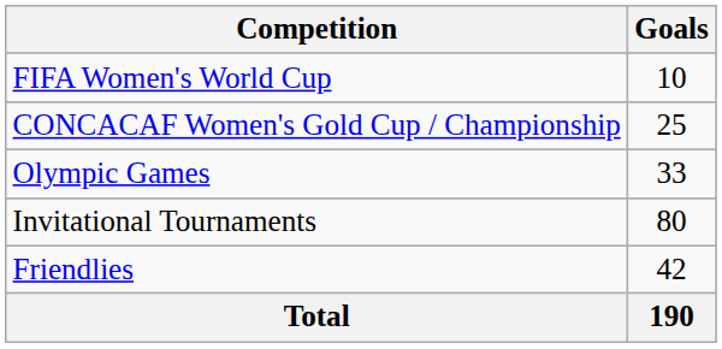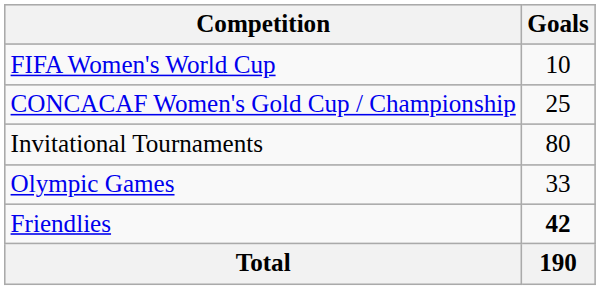 <table class="wikitable sortable" style="text-align:center">
 <tr>
 <th scope=col>Competition</th>
 <th scope=col>Goals</th>
 </tr>
 <tr>
 <td style="text-align:left"><a href='#'>FIFA Women's World Cup</a></td>
 <td>10</td>
 </tr>
 <tr>
 <td style="text-align:left"><a href='#'>CONCACAF Women's Gold Cup / Championship</a></td>
 <td>25</td>
 </tr>
 <tr>
+<td style="text-align:left">Invitational Tournaments</td>
+<td>80</td>
+</tr>
+<tr>
 <td style="text-align:left"><a href='#'>Olympic Games</a></td>
 <td>33</td>
 </tr>
 <tr>
-<td style="text-align:left">Invitational Tournaments</td>
-<td>80</td>
-</tr>
-<tr>
 <td style="text-align:left"><a href='#'>Friendlies</a></td>
-<td>42</td>
+<td><strong>42</strong></td>
 </tr>
 <tr>
 <th>Total</th>
 <th>190</th>
 </tr>
 </table>
